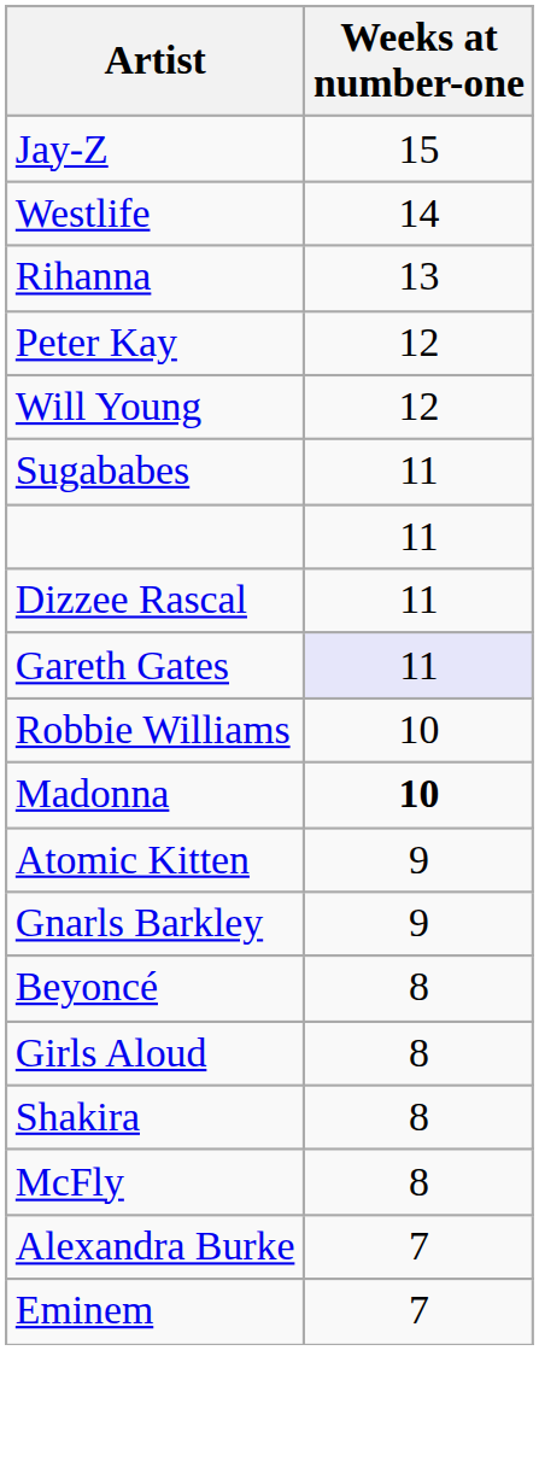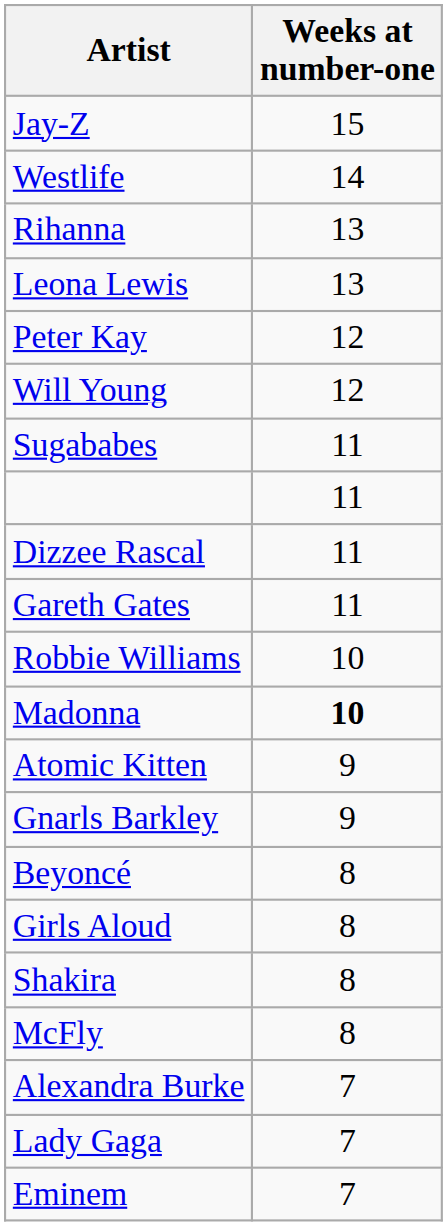 <table class="wikitable sortable" border="1" style="text-align: center;">
 <tr>
 <th>Artist</th>
 <th>Weeks at<br>number-one</th>
 </tr>
 <tr>
 <td align=left><a href='#'>Jay-Z</a></td>
 <td>15</td>
 </tr>
 <tr>
 <td align=left><a href='#'>Westlife</a></td>
 <td>14</td>
 </tr>
 <tr>
 <td align=left><a href='#'>Rihanna</a></td>
+<td>13</td>
+</tr>
+<tr>
+<td align=left><a href='#'>Leona Lewis</a></td>
 <td>13</td>
 </tr>
 <tr>
 <td align=left><a href='#'>Peter Kay</a></td>
 <td>12</td>
 </tr>
 <tr>
 <td align=left><a href='#'>Will Young</a></td>
 <td>12</td>
 </tr>
 <tr>
 <td align=left><a href='#'>Sugababes</a></td>
 <td>11</td>
 </tr>
 <tr>
 <td align=left></td>
 <td>11</td>
 </tr>
 <tr>
 <td align=left><a href='#'>Dizzee Rascal</a></td>
 <td>11</td>
 </tr>
 <tr>
 <td align=left><a href='#'>Gareth Gates</a></td>
-<td style="background: lavender;">11</td>
+<td>11</td>
 </tr>
 <tr>
 <td align=left><a href='#'>Robbie Williams</a></td>
 <td>10</td>
 </tr>
 <tr>
 <td align=left><a href='#'>Madonna</a></td>
 <td><strong>10</strong></td>
 </tr>
 <tr>
 <td align=left><a href='#'>Atomic Kitten</a></td>
 <td>9</td>
 </tr>
 <tr>
 <td align=left><a href='#'>Gnarls Barkley</a></td>
 <td>9</td>
 </tr>
 <tr>
 <td align=left><a href='#'>Beyoncé</a></td>
 <td>8</td>
 </tr>
 <tr>
 <td align=left><a href='#'>Girls Aloud</a></td>
 <td>8</td>
 </tr>
 <tr>
 <td align=left><a href='#'>Shakira</a></td>
 <td>8</td>
 </tr>
 <tr>
 <td align=left><a href='#'>McFly</a></td>
 <td>8</td>
 </tr>
 <tr>
 <td align=left><a href='#'>Alexandra Burke</a></td>
 <td>7</td>
 </tr>
 <tr>
+<td align=left><a href='#'>Lady Gaga</a></td>
+<td>7</td>
+</tr>
+<tr>
 <td align=left><a href='#'>Eminem</a></td>
 <td>7</td>
 </tr>
 </table>
